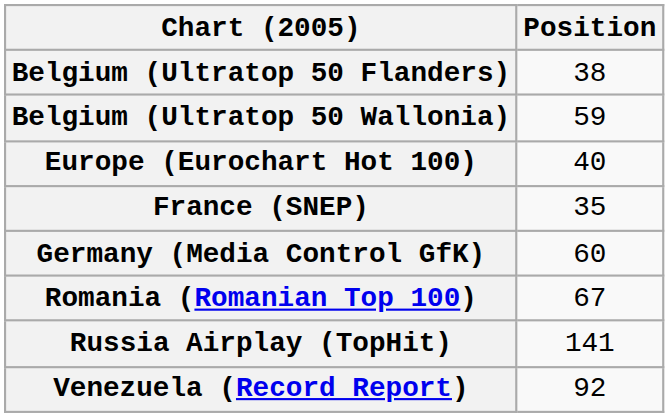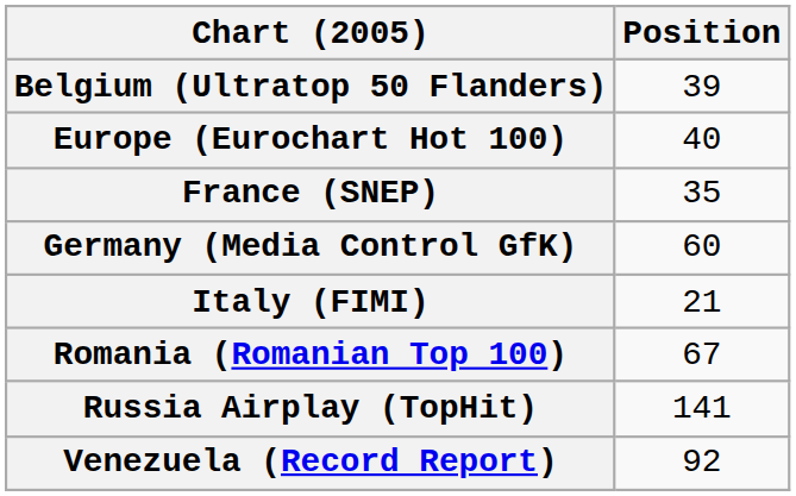 <table class="wikitable sortable plainrowheaders" style="text-align:center">
 <tr>
 <th scope="col">Chart (2005)</th>
 <th scope="col">Position</th>
 </tr>
 <tr>
 <th scope="row">Belgium (Ultratop 50 Flanders)</th>
-<td>38</td>
-</tr>
-<tr>
-<th scope="row">Belgium (Ultratop 50 Wallonia)</th>
-<td>59</td>
+<td>39</td>
 </tr>
 <tr>
 <th scope="row">Europe (Eurochart Hot 100)</th>
 <td>40</td>
 </tr>
 <tr>
 <th scope="row">France (SNEP)</th>
 <td>35</td>
 </tr>
 <tr>
 <th scope="row">Germany (Media Control GfK)</th>
 <td>60</td>
 </tr>
 <tr>
+<th scope="row">Italy (FIMI)</th>
+<td>21</td>
+</tr>
+<tr>
 <th scope="row">Romania (<a href='#'>Romanian Top 100</a>)</th>
 <td>67</td>
 </tr>
 <tr>
 <th scope="row">Russia Airplay (TopHit)</th>
 <td>141</td>
 </tr>
 <tr>
 <th scope="row">Venezuela (<a href='#'>Record Report</a>)</th>
 <td>92</td>
 </tr>
 </table>
